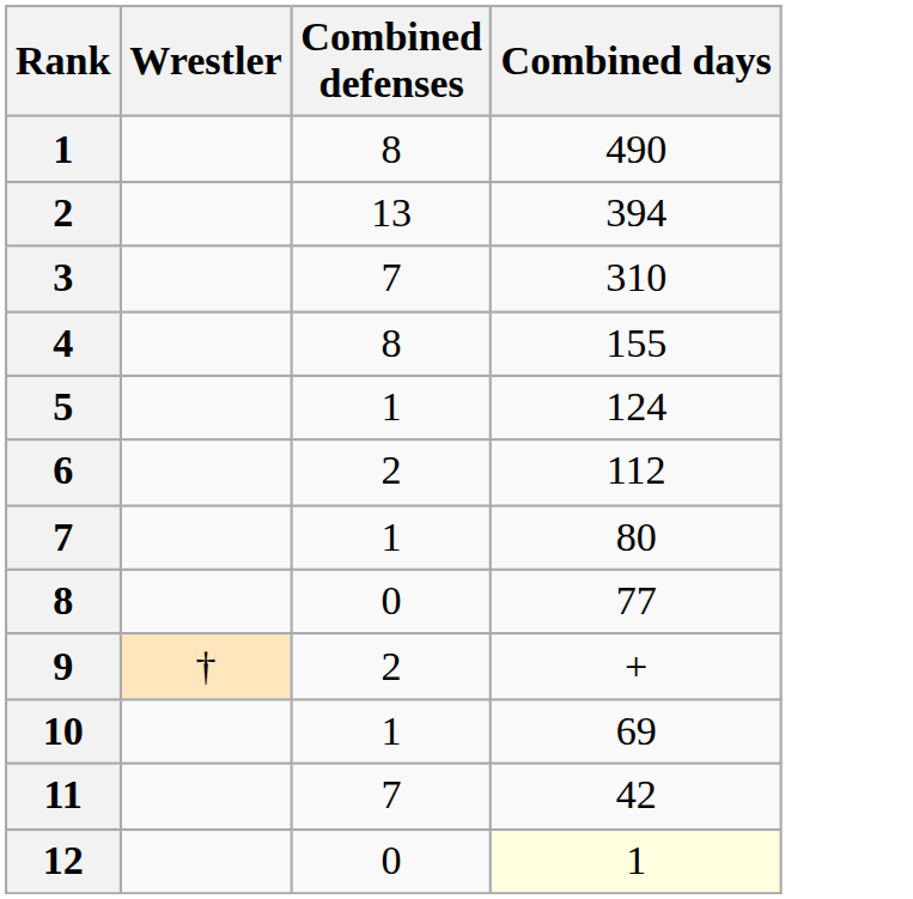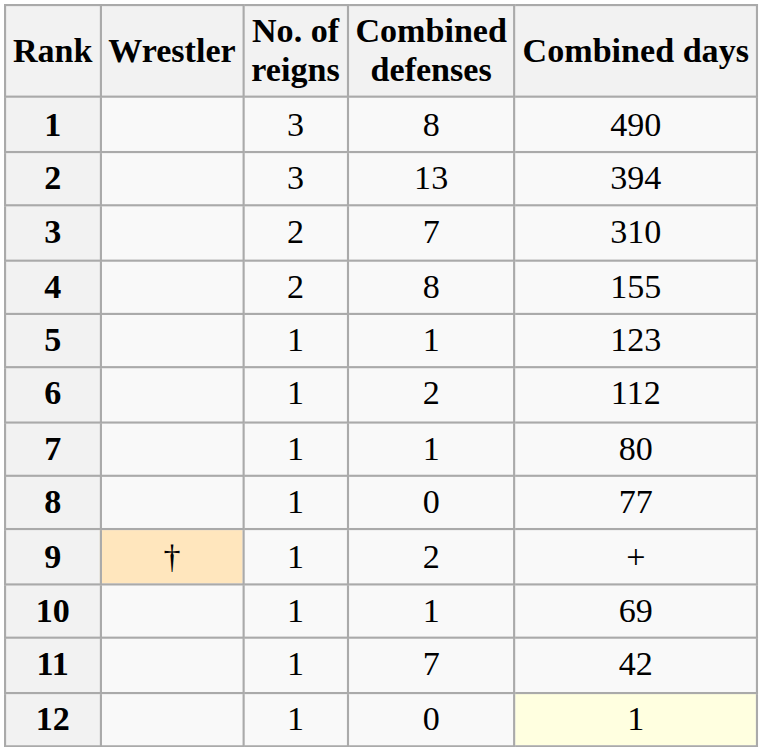 <table class="wikitable sortable" style="text-align: center">
 <tr>
 <th>Rank</th>
 <th>Wrestler</th>
+<th>No. of<br>reigns</th>
 <th>Combined <br>defenses</th>
 <th>Combined days</th>
 </tr>
 <tr>
 <th>1</th>
 <td></td>
+<td>3</td>
 <td>8</td>
 <td>490</td>
 </tr>
 <tr>
 <th>2</th>
 <td></td>
+<td>3</td>
 <td>13</td>
 <td>394</td>
 </tr>
 <tr>
 <th>3</th>
 <td></td>
+<td>2</td>
 <td>7</td>
 <td>310</td>
 </tr>
 <tr>
 <th>4</th>
 <td></td>
+<td>2</td>
 <td>8</td>
 <td>155</td>
 </tr>
 <tr>
 <th>5</th>
 <td></td>
 <td>1</td>
-<td>124</td>
+<td>1</td>
+<td>123</td>
 </tr>
 <tr>
 <th>6</th>
 <td></td>
+<td>1</td>
 <td>2</td>
 <td>112</td>
 </tr>
 <tr>
 <th>7</th>
 <td></td>
 <td>1</td>
+<td>1</td>
 <td>80</td>
 </tr>
 <tr>
 <th>8</th>
 <td></td>
+<td>1</td>
 <td>0</td>
 <td>77</td>
 </tr>
 <tr>
 <th>9</th>
 <td style="background-color:#FFE6BD"> †</td>
+<td>1</td>
 <td>2</td>
 <td>+</td>
 </tr>
 <tr>
 <th>10</th>
 <td></td>
 <td>1</td>
+<td>1</td>
 <td>69</td>
 </tr>
 <tr>
 <th>11</th>
 <td></td>
+<td>1</td>
 <td>7</td>
 <td>42</td>
 </tr>
 <tr>
 <th>12</th>
 <td></td>
+<td>1</td>
 <td>0</td>
 <td style="background: lightyellow;">1</td>
 </tr>
 </table>
